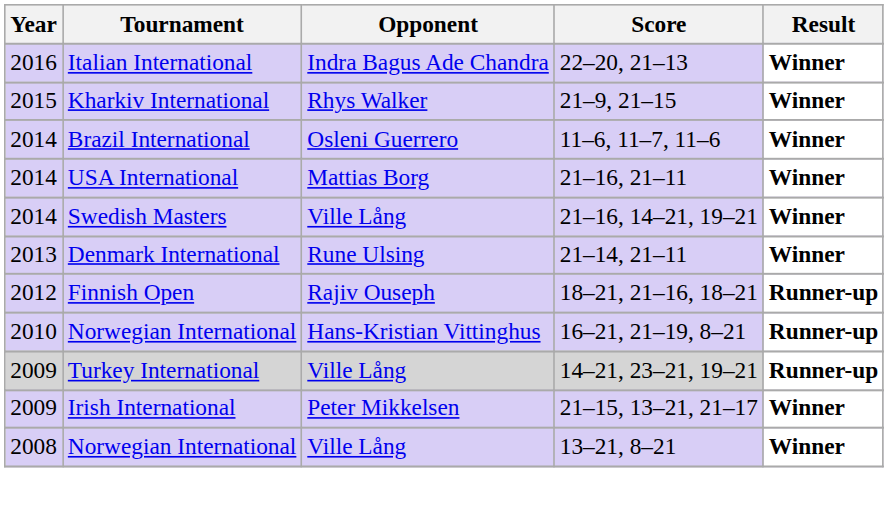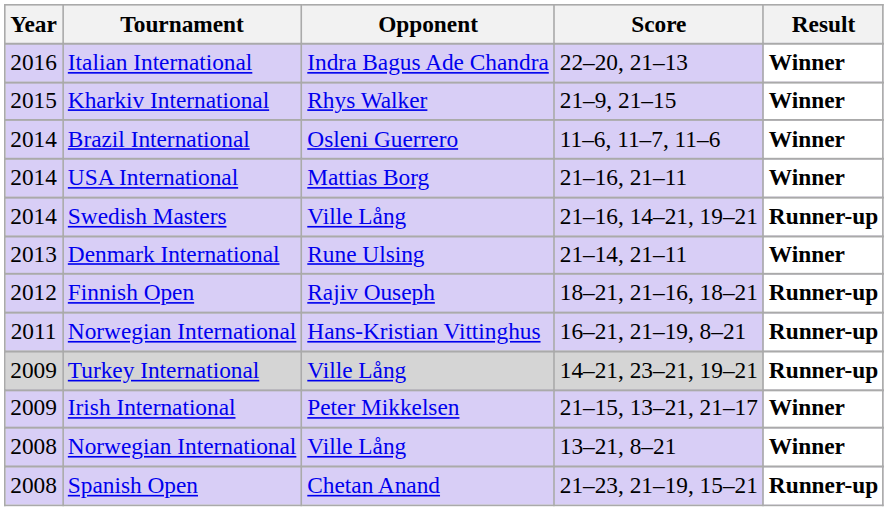 <table class="sortable wikitable" style="font-size: 90%;">
 <tr>
 <th>Year</th>
 <th>Tournament</th>
 <th>Opponent</th>
 <th>Score</th>
 <th>Result</th>
 </tr>
 <tr>
 </tr>
 <tr style="background:#D8CEF6">
 <td align="center">2016</td>
 <td align="left"><a href='#'>Italian International</a></td>
 <td align="left"> <a href='#'>Indra Bagus Ade Chandra</a></td>
 <td align="left">22–20, 21–13</td>
 <td style="text-align:left; background:white"> <strong>Winner</strong></td>
 </tr>
 <tr>
 </tr>
 <tr style="background:#D8CEF6">
 <td align="center">2015</td>
 <td align="left"><a href='#'>Kharkiv International</a></td>
 <td align="left"> <a href='#'>Rhys Walker</a></td>
 <td align="left">21–9, 21–15</td>
 <td style="text-align:left; background:white"> <strong>Winner</strong></td>
 </tr>
 <tr>
 </tr>
 <tr style="background:#D8CEF6">
 <td align="center">2014</td>
 <td align="left"><a href='#'>Brazil International</a></td>
 <td align="left"> <a href='#'>Osleni Guerrero</a></td>
 <td align="left">11–6, 11–7, 11–6</td>
 <td style="text-align:left; background:white"> <strong>Winner</strong></td>
 </tr>
 <tr>
 </tr>
 <tr style="background:#D8CEF6">
 <td align="center">2014</td>
 <td align="left"><a href='#'>USA International</a></td>
 <td align="left"> <a href='#'>Mattias Borg</a></td>
 <td align="left">21–16, 21–11</td>
 <td style="text-align:left; background:white"> <strong>Winner</strong></td>
 </tr>
 <tr>
 </tr>
 <tr style="background:#D8CEF6">
 <td align="center">2014</td>
 <td align="left"><a href='#'>Swedish Masters</a></td>
 <td align="left"> <a href='#'>Ville Lång</a></td>
 <td align="left">21–16, 14–21, 19–21</td>
-<td style="text-align:left; background:white"> <strong>Winner</strong></td>
+<td style="text-align:left; background:white"> <strong>Runner-up</strong></td>
 </tr>
 <tr>
 </tr>
 <tr style="background:#D8CEF6">
 <td align="center">2013</td>
 <td align="left"><a href='#'>Denmark International</a></td>
 <td align="left"> <a href='#'>Rune Ulsing</a></td>
 <td align="left">21–14, 21–11</td>
 <td style="text-align:left; background:white"> <strong>Winner</strong></td>
 </tr>
 <tr>
 </tr>
 <tr style="background:#D8CEF6">
 <td align="center">2012</td>
 <td align="left"><a href='#'>Finnish Open</a></td>
 <td align="left"> <a href='#'>Rajiv Ouseph</a></td>
 <td align="left">18–21, 21–16, 18–21</td>
 <td style="text-align:left; background:white"> <strong>Runner-up</strong></td>
 </tr>
 <tr>
 </tr>
 <tr style="background:#D8CEF6">
-<td align="center">2010</td>
+<td align="center">2011</td>
 <td align="left"><a href='#'>Norwegian International</a></td>
 <td align="left"> <a href='#'>Hans-Kristian Vittinghus</a></td>
 <td align="left">16–21, 21–19, 8–21</td>
 <td style="text-align:left; background:white"> <strong>Runner-up</strong></td>
 </tr>
 <tr>
 </tr>
 <tr style="background:#D5D5D5">
 <td align="center">2009</td>
 <td align="left"><a href='#'>Turkey International</a></td>
 <td align="left"> <a href='#'>Ville Lång</a></td>
 <td align="left">14–21, 23–21, 19–21</td>
 <td style="text-align:left; background:white"> <strong>Runner-up</strong></td>
 </tr>
 <tr>
 </tr>
 <tr style="background:#D8CEF6">
 <td align="center">2009</td>
 <td align="left"><a href='#'>Irish International</a></td>
 <td align="left"> <a href='#'>Peter Mikkelsen</a></td>
 <td align="left">21–15, 13–21, 21–17</td>
 <td style="text-align:left; background:white"> <strong>Winner</strong></td>
 </tr>
 <tr>
 </tr>
 <tr style="background:#D8CEF6">
 <td align="center">2008</td>
 <td align="left"><a href='#'>Norwegian International</a></td>
 <td align="left"> <a href='#'>Ville Lång</a></td>
 <td align="left">13–21, 8–21</td>
 <td style="text-align:left; background:white"> <strong>Winner</strong></td>
 </tr>
 <tr>
 </tr>
+<tr style="background:#D8CEF6">
+<td align="center">2008</td>
+<td align="left"><a href='#'>Spanish Open</a></td>
+<td align="left"> <a href='#'>Chetan Anand</a></td>
+<td align="left">21–23, 21–19, 15–21</td>
+<td style="text-align:left; background:white"> <strong>Runner-up</strong></td>
+</tr>
 </table>
